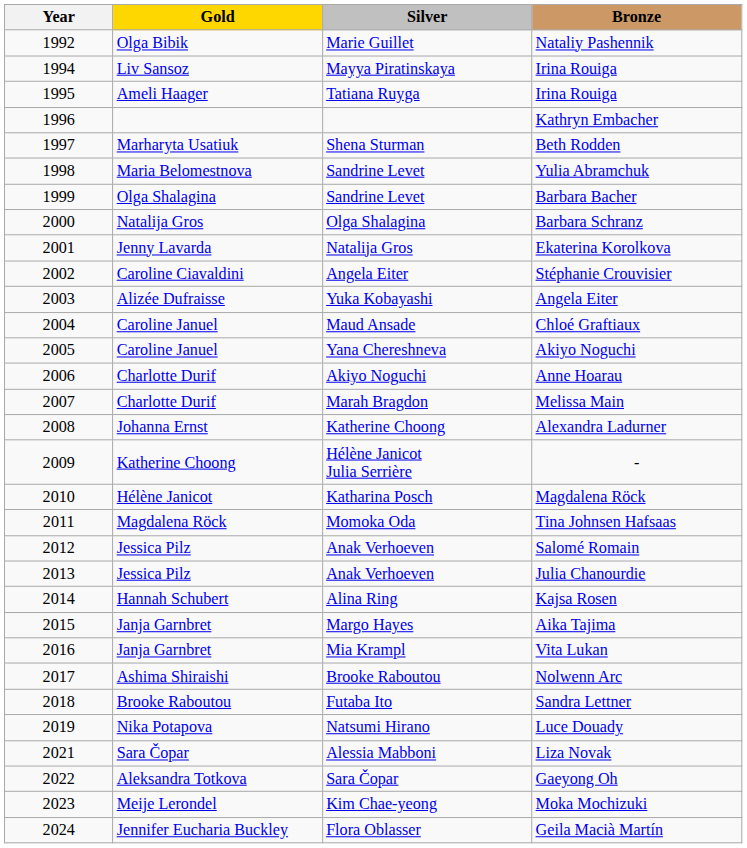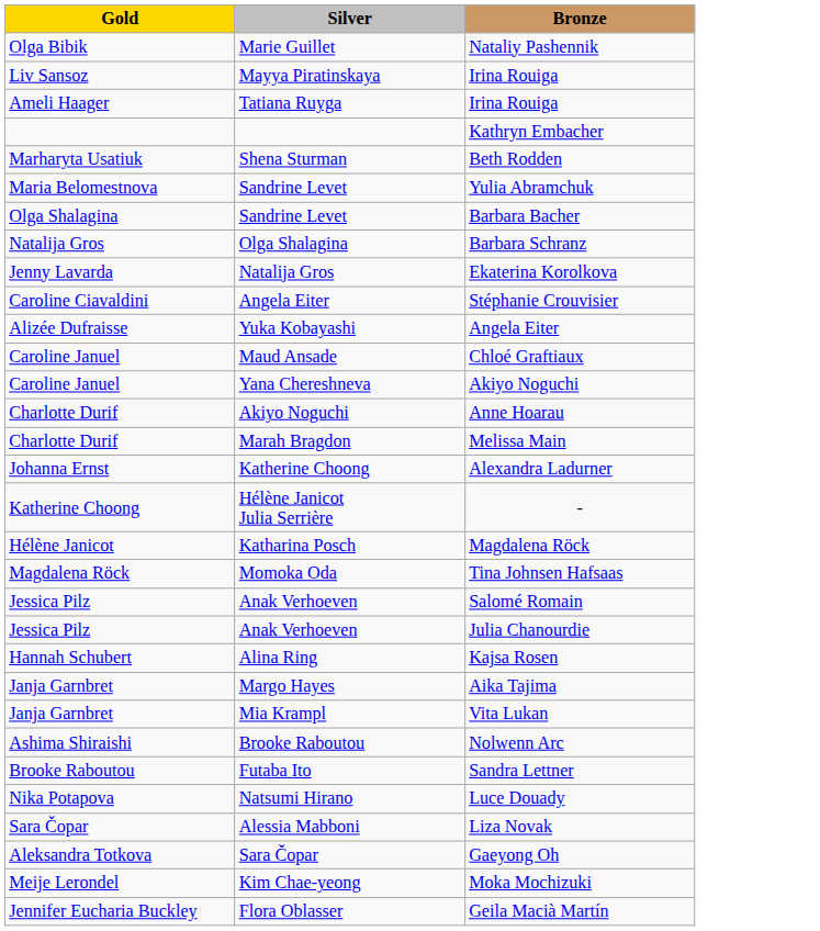 <table class="wikitable">
 <tr>
-<th width="100">Year</th>
 <th width="200" style="background:gold;">Gold</th>
 <th width="200" style="background:silver;">Silver</th>
 <th width="200" style="background:#CC9966;">Bronze</th>
 </tr>
 <tr>
-<td align="center">1992</td>
 <td> <a href='#'>Olga Bibik</a></td>
 <td> <a href='#'>Marie Guillet</a></td>
 <td> <a href='#'>Nataliy Pashennik</a></td>
 </tr>
 <tr>
-<td align="center">1994</td>
 <td> <a href='#'>Liv Sansoz</a></td>
 <td> <a href='#'>Mayya Piratinskaya</a></td>
 <td> <a href='#'>Irina Rouiga</a></td>
 </tr>
 <tr>
-<td align="center">1995</td>
 <td> <a href='#'>Ameli Haager</a></td>
 <td> <a href='#'>Tatiana Ruyga</a></td>
 <td> <a href='#'>Irina Rouiga</a></td>
 </tr>
 <tr>
-<td align="center">1996</td>
 <td></td>
 <td></td>
 <td> <a href='#'>Kathryn Embacher</a></td>
 </tr>
 <tr>
-<td align="center">1997</td>
 <td> <a href='#'>Marharyta Usatiuk</a></td>
 <td> <a href='#'>Shena Sturman</a></td>
 <td> <a href='#'>Beth Rodden</a></td>
 </tr>
 <tr>
-<td align="center">1998</td>
 <td> <a href='#'>Maria Belomestnova</a></td>
 <td> <a href='#'>Sandrine Levet</a></td>
 <td> <a href='#'>Yulia Abramchuk</a></td>
 </tr>
 <tr>
-<td align="center">1999</td>
 <td> <a href='#'>Olga Shalagina</a></td>
 <td> <a href='#'>Sandrine Levet</a></td>
 <td> <a href='#'>Barbara Bacher</a></td>
 </tr>
 <tr>
-<td align="center">2000</td>
 <td> <a href='#'>Natalija Gros</a></td>
 <td> <a href='#'>Olga Shalagina</a></td>
 <td> <a href='#'>Barbara Schranz</a></td>
 </tr>
 <tr>
-<td align="center">2001</td>
 <td> <a href='#'>Jenny Lavarda</a></td>
 <td> <a href='#'>Natalija Gros</a></td>
 <td> <a href='#'>Ekaterina Korolkova</a></td>
 </tr>
 <tr>
-<td align="center">2002</td>
 <td> <a href='#'>Caroline Ciavaldini</a></td>
 <td> <a href='#'>Angela Eiter</a></td>
 <td> <a href='#'>Stéphanie Crouvisier</a></td>
 </tr>
 <tr>
-<td align="center">2003</td>
 <td> <a href='#'>Alizée Dufraisse</a></td>
 <td> <a href='#'>Yuka Kobayashi</a></td>
 <td> <a href='#'>Angela Eiter</a></td>
 </tr>
 <tr>
-<td align="center">2004</td>
 <td> <a href='#'>Caroline Januel</a></td>
 <td> <a href='#'>Maud Ansade</a></td>
 <td> <a href='#'>Chloé Graftiaux</a></td>
 </tr>
 <tr>
-<td align="center">2005</td>
 <td> <a href='#'>Caroline Januel</a></td>
 <td> <a href='#'>Yana Chereshneva</a></td>
 <td> <a href='#'>Akiyo Noguchi</a></td>
 </tr>
 <tr>
-<td align="center">2006</td>
 <td> <a href='#'>Charlotte Durif</a></td>
 <td> <a href='#'>Akiyo Noguchi</a></td>
 <td> <a href='#'>Anne Hoarau</a></td>
 </tr>
 <tr>
-<td align="center">2007</td>
 <td> <a href='#'>Charlotte Durif</a></td>
 <td> <a href='#'>Marah Bragdon</a></td>
 <td> <a href='#'>Melissa Main</a></td>
 </tr>
 <tr>
-<td align="center">2008</td>
 <td> <a href='#'>Johanna Ernst</a></td>
 <td> <a href='#'>Katherine Choong</a></td>
 <td> <a href='#'>Alexandra Ladurner</a></td>
 </tr>
 <tr>
-<td align="center">2009</td>
 <td> <a href='#'>Katherine Choong</a></td>
 <td> <a href='#'>Hélène Janicot</a> <br> <a href='#'>Julia Serrière</a></td>
 <td align="center">-</td>
 </tr>
 <tr>
-<td align="center">2010</td>
 <td> <a href='#'>Hélène Janicot</a></td>
 <td> <a href='#'>Katharina Posch</a></td>
 <td> <a href='#'>Magdalena Röck</a></td>
 </tr>
 <tr>
-<td align="center">2011</td>
 <td> <a href='#'>Magdalena Röck</a></td>
 <td> <a href='#'>Momoka Oda</a></td>
 <td> <a href='#'>Tina Johnsen Hafsaas</a></td>
 </tr>
 <tr>
-<td align="center">2012</td>
 <td> <a href='#'>Jessica Pilz</a></td>
 <td> <a href='#'>Anak Verhoeven</a></td>
 <td> <a href='#'>Salomé Romain</a></td>
 </tr>
 <tr>
-<td align="center">2013</td>
 <td> <a href='#'>Jessica Pilz</a></td>
 <td> <a href='#'>Anak Verhoeven</a></td>
 <td> <a href='#'>Julia Chanourdie</a></td>
 </tr>
 <tr>
-<td align="center">2014</td>
 <td> <a href='#'>Hannah Schubert</a></td>
 <td> <a href='#'>Alina Ring</a></td>
 <td> <a href='#'>Kajsa Rosen</a></td>
 </tr>
 <tr>
-<td align="center">2015</td>
 <td> <a href='#'>Janja Garnbret</a></td>
 <td> <a href='#'>Margo Hayes</a></td>
 <td> <a href='#'>Aika Tajima</a></td>
 </tr>
 <tr>
-<td align="center">2016</td>
 <td> <a href='#'>Janja Garnbret</a></td>
 <td> <a href='#'>Mia Krampl</a></td>
 <td> <a href='#'>Vita Lukan</a></td>
 </tr>
 <tr>
-<td align="center">2017</td>
 <td> <a href='#'>Ashima Shiraishi</a></td>
 <td> <a href='#'>Brooke Raboutou</a></td>
 <td> <a href='#'>Nolwenn Arc</a></td>
 </tr>
 <tr>
-<td align="center">2018</td>
 <td> <a href='#'>Brooke Raboutou</a></td>
 <td> <a href='#'>Futaba Ito</a></td>
 <td> <a href='#'>Sandra Lettner</a></td>
 </tr>
 <tr>
-<td align="center">2019</td>
 <td> <a href='#'>Nika Potapova</a></td>
 <td> <a href='#'>Natsumi Hirano</a></td>
 <td> <a href='#'>Luce Douady</a></td>
 </tr>
 <tr>
-<td align="center">2021</td>
 <td> <a href='#'>Sara Čopar</a></td>
 <td> <a href='#'>Alessia Mabboni</a></td>
 <td> <a href='#'>Liza Novak</a></td>
 </tr>
 <tr>
-<td align="center">2022</td>
 <td> <a href='#'>Aleksandra Totkova</a></td>
 <td> <a href='#'>Sara Čopar</a></td>
 <td> <a href='#'>Gaeyong Oh</a></td>
 </tr>
 <tr>
-<td align="center">2023</td>
 <td> <a href='#'>Meije Lerondel</a></td>
 <td> <a href='#'>Kim Chae-yeong</a></td>
 <td> <a href='#'>Moka Mochizuki</a></td>
 </tr>
 <tr>
-<td align="center">2024</td>
 <td> <a href='#'>Jennifer Eucharia Buckley</a></td>
 <td> <a href='#'>Flora Oblasser</a></td>
 <td> <a href='#'>Geila Macià Martín</a></td>
 </tr>
 </table>
